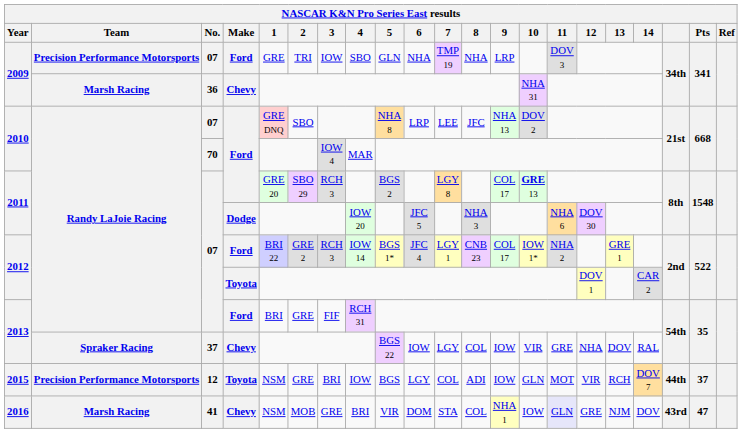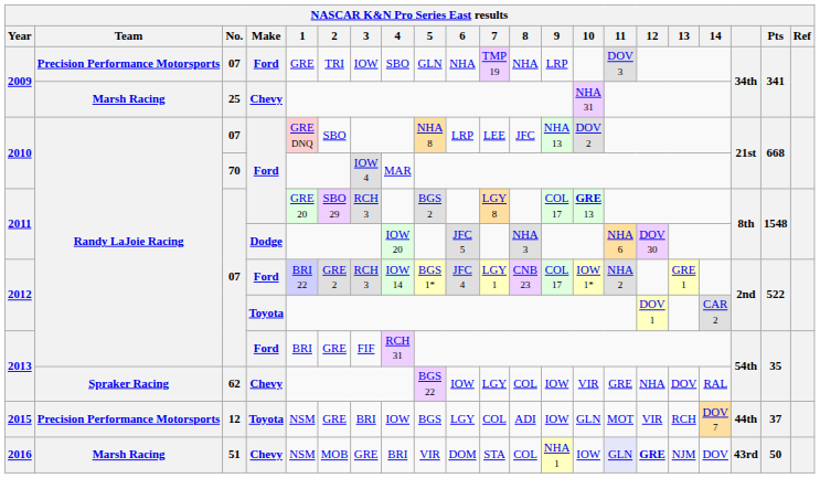 <table class="wikitable" style="text-align:center; font-size:75%">
 <tr>
 <th colspan=21><a href='#'>NASCAR K&N Pro Series East</a> results</th>
 </tr>
 <tr>
 <th>Year</th>
 <th>Team</th>
 <th>No.</th>
 <th>Make</th>
 <th>1</th>
 <th>2</th>
 <th>3</th>
 <th>4</th>
 <th>5</th>
 <th>6</th>
 <th>7</th>
 <th>8</th>
 <th>9</th>
 <th>10</th>
 <th>11</th>
 <th>12</th>
 <th>13</th>
 <th>14</th>
 <th></th>
 <th>Pts</th>
 <th>Ref</th>
 </tr>
 <tr>
 <th rowspan=2><a href='#'>2009</a></th>
 <th><a href='#'>Precision Performance Motorsports</a></th>
 <th>07</th>
 <th><a href='#'>Ford</a></th>
 <td><a href='#'>GRE</a></td>
 <td><a href='#'>TRI</a></td>
 <td><a href='#'>IOW</a></td>
 <td><a href='#'>SBO</a></td>
 <td><a href='#'>GLN</a></td>
 <td><a href='#'>NHA</a></td>
 <td style="background:#EFCFFF;"><a href='#'>TMP</a><br><small>19</small></td>
 <td><a href='#'>NHA</a></td>
 <td><a href='#'>LRP</a></td>
 <td></td>
 <td style="background:#DFDFDF;"><a href='#'>DOV</a><br><small>3</small></td>
 <td colspan=3></td>
 <th rowspan=2>34th</th>
 <th rowspan=2>341</th>
 <th rowspan=2></th>
 </tr>
 <tr>
 <th><a href='#'>Marsh Racing</a></th>
-<th>36</th>
+<th>25</th>
 <th><a href='#'>Chevy</a></th>
 <td colspan=9></td>
 <td style="background:#EFCFFF;"><a href='#'>NHA</a><br><small>31</small></td>
 <td colspan=4></td>
 </tr>
 <tr>
 <th rowspan=2><a href='#'>2010</a></th>
 <th rowspan=7><a href='#'>Randy LaJoie Racing</a></th>
 <th>07</th>
 <th rowspan=3><a href='#'>Ford</a></th>
 <td style="background:#FFCFCF;"><a href='#'>GRE</a><br><small>DNQ</small></td>
 <td><a href='#'>SBO</a></td>
 <td colspan=2></td>
 <td style="background:#FFDF9F;"><a href='#'>NHA</a><br><small>8</small></td>
 <td><a href='#'>LRP</a></td>
 <td><a href='#'>LEE</a></td>
 <td><a href='#'>JFC</a></td>
 <td style="background:#DFFFDF;"><a href='#'>NHA</a><br><small>13</small></td>
 <td style="background:#DFDFDF;"><a href='#'>DOV</a><br><small>2</small></td>
 <td colspan=4></td>
 <th rowspan=2>21st</th>
 <th rowspan=2>668</th>
 <th rowspan=2></th>
 </tr>
 <tr>
 <th>70</th>
 <td colspan=2></td>
 <td style="background:#DFDFDF;"><a href='#'>IOW</a><br><small>4</small></td>
 <td><a href='#'>MAR</a></td>
 <td colspan=10></td>
 </tr>
 <tr>
 <th rowspan=2><a href='#'>2011</a></th>
 <th rowspan=5>07</th>
 <td style="background:#DFFFDF;"><a href='#'>GRE</a><br><small>20</small></td>
 <td style="background:#EFCFFF;"><a href='#'>SBO</a><br><small>29</small></td>
 <td style="background:#DFDFDF;"><a href='#'>RCH</a><br><small>3</small></td>
 <td></td>
 <td style="background:#DFDFDF;"><a href='#'>BGS</a><br><small>2</small></td>
 <td></td>
 <td style="background:#FFDF9F;"><a href='#'>LGY</a><br><small>8</small></td>
 <td></td>
 <td style="background:#DFFFDF;"><a href='#'>COL</a><br><small>17</small></td>
 <td style="background:#DFFFDF;"><strong><a href='#'>GRE</a></strong><br><small>13</small></td>
 <td colspan=4></td>
 <th rowspan=2>8th</th>
 <th rowspan=2>1548</th>
 <th rowspan=2></th>
 </tr>
 <tr>
 <th><a href='#'>Dodge</a></th>
 <td colspan=3></td>
 <td style="background:#DFFFDF;"><a href='#'>IOW</a><br><small>20</small></td>
 <td></td>
 <td style="background:#DFDFDF;"><a href='#'>JFC</a><br><small>5</small></td>
 <td></td>
 <td style="background:#DFDFDF;"><a href='#'>NHA</a><br><small>3</small></td>
 <td colspan=2></td>
 <td style="background:#FFDF9F;"><a href='#'>NHA</a><br><small>6</small></td>
 <td style="background:#EFCFFF;"><a href='#'>DOV</a><br><small>30</small></td>
 <td colspan=2></td>
 </tr>
 <tr>
 <th rowspan=2><a href='#'>2012</a></th>
 <th><a href='#'>Ford</a></th>
 <td style="background:#CFCFFF;"><a href='#'>BRI</a><br><small>22</small></td>
 <td style="background:#DFDFDF;"><a href='#'>GRE</a><br><small>2</small></td>
 <td style="background:#DFDFDF;"><a href='#'>RCH</a><br><small>3</small></td>
 <td style="background:#DFFFDF;"><a href='#'>IOW</a><br><small>14</small></td>
 <td style="background:#FFFFBF;"><a href='#'>BGS</a><br><small>1*</small></td>
 <td style="background:#DFDFDF;"><a href='#'>JFC</a><br><small>4</small></td>
 <td style="background:#FFFFBF;"><a href='#'>LGY</a><br><small>1</small></td>
 <td style="background:#EFCFFF;"><a href='#'>CNB</a><br><small>23</small></td>
 <td style="background:#DFFFDF;"><a href='#'>COL</a><br><small>17</small></td>
 <td style="background:#FFFFBF;"><a href='#'>IOW</a><br><small>1*</small></td>
 <td style="background:#DFDFDF;"><a href='#'>NHA</a><br><small>2</small></td>
 <td></td>
 <td style="background:#FFFFBF;"><a href='#'>GRE</a><br><small>1</small></td>
 <td></td>
 <th rowspan=2>2nd</th>
 <th rowspan=2>522</th>
 <th rowspan=2></th>
 </tr>
 <tr>
 <th><a href='#'>Toyota</a></th>
 <td colspan=11></td>
 <td style="background:#FFFFBF;"><a href='#'>DOV</a><br><small>1</small></td>
 <td></td>
 <td style="background:#DFDFDF;"><a href='#'>CAR</a><br><small>2</small></td>
 </tr>
 <tr>
 <th rowspan=2><a href='#'>2013</a></th>
 <th><a href='#'>Ford</a></th>
 <td><a href='#'>BRI</a></td>
 <td><a href='#'>GRE</a></td>
 <td><a href='#'>FIF</a></td>
 <td style="background:#EFCFFF;"><a href='#'>RCH</a><br><small>31</small></td>
 <td colspan=10></td>
 <th rowspan=2>54th</th>
 <th rowspan=2>35</th>
 <th rowspan=2></th>
 </tr>
 <tr>
 <th><a href='#'>Spraker Racing</a></th>
-<th>37</th>
+<th>62</th>
 <th><a href='#'>Chevy</a></th>
 <td colspan=4></td>
 <td style="background:#EFCFFF;"><a href='#'>BGS</a><br><small>22</small></td>
 <td><a href='#'>IOW</a></td>
 <td><a href='#'>LGY</a></td>
 <td><a href='#'>COL</a></td>
 <td><a href='#'>IOW</a></td>
 <td><a href='#'>VIR</a></td>
 <td><a href='#'>GRE</a></td>
 <td><a href='#'>NHA</a></td>
 <td><a href='#'>DOV</a></td>
 <td><a href='#'>RAL</a></td>
 </tr>
 <tr>
 <th><a href='#'>2015</a></th>
 <th><a href='#'>Precision Performance Motorsports</a></th>
 <th>12</th>
 <th><a href='#'>Toyota</a></th>
 <td><a href='#'>NSM</a></td>
 <td><a href='#'>GRE</a></td>
 <td><a href='#'>BRI</a></td>
 <td><a href='#'>IOW</a></td>
 <td><a href='#'>BGS</a></td>
 <td><a href='#'>LGY</a></td>
 <td><a href='#'>COL</a></td>
 <td><a href='#'>ADI</a></td>
 <td><a href='#'>IOW</a></td>
 <td><a href='#'>GLN</a></td>
 <td><a href='#'>MOT</a></td>
 <td><a href='#'>VIR</a></td>
 <td><a href='#'>RCH</a></td>
 <td style="background:#FFDF9F;"><a href='#'>DOV</a><br><small>7</small></td>
 <th>44th</th>
 <th>37</th>
 <th></th>
 </tr>
 <tr>
 <th><a href='#'>2016</a></th>
 <th><a href='#'>Marsh Racing</a></th>
-<th>41</th>
+<th>51</th>
 <th><a href='#'>Chevy</a></th>
 <td><a href='#'>NSM</a></td>
 <td><a href='#'>MOB</a></td>
 <td><a href='#'>GRE</a></td>
 <td><a href='#'>BRI</a></td>
 <td><a href='#'>VIR</a></td>
 <td><a href='#'>DOM</a></td>
 <td><a href='#'>STA</a></td>
 <td><a href='#'>COL</a></td>
 <td style="background:#FFFFBF;"><a href='#'>NHA</a><br><small>1</small></td>
 <td><a href='#'>IOW</a></td>
 <td style="background: lavender;"><a href='#'>GLN</a></td>
-<td><a href='#'>GRE</a></td>
+<td><strong><a href='#'>GRE</a></strong></td>
 <td><a href='#'>NJM</a></td>
 <td><a href='#'>DOV</a></td>
 <th>43rd</th>
-<th>47</th>
+<th>50</th>
 <th></th>
 </tr>
 </table>
